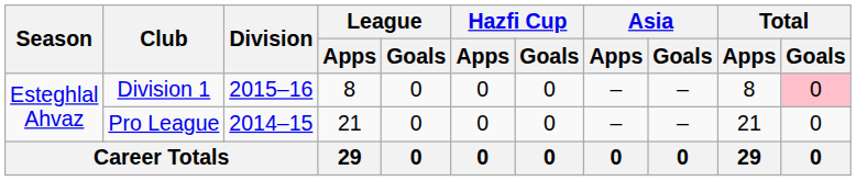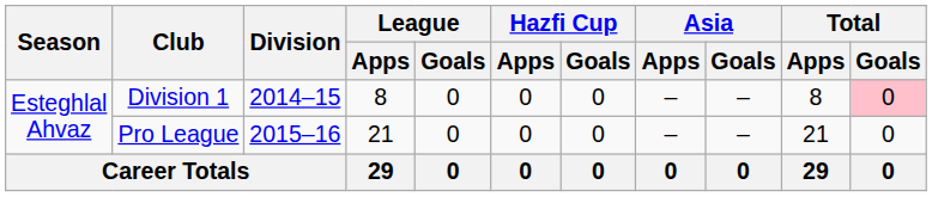 <table class="wikitable" style="text-align: center;">
 <tr>
 <th rowspan="2">Season</th>
 <th rowspan="2">Club</th>
 <th rowspan="2">Division</th>
 <th colspan="2">League</th>
 <th colspan="2"><a href='#'>Hazfi Cup</a></th>
 <th colspan="2"><a href='#'>Asia</a></th>
 <th colspan="2">Total</th>
 </tr>
 <tr>
 <th>Apps</th>
 <th>Goals</th>
 <th>Apps</th>
 <th>Goals</th>
 <th>Apps</th>
 <th>Goals</th>
 <th>Apps</th>
 <th>Goals</th>
 </tr>
 <tr>
 <td rowspan="2"><a href='#'>Esteghlal<br>Ahvaz</a></td>
 <td><a href='#'>Division 1</a></td>
-<td><a href='#'>2015–16</a></td>
+<td><a href='#'>2014–15</a></td>
 <td>8</td>
 <td>0</td>
 <td>0</td>
 <td>0</td>
 <td>–</td>
 <td>–</td>
 <td>8</td>
 <td style="background: pink;">0</td>
 </tr>
 <tr>
 <td><a href='#'>Pro League</a></td>
-<td><a href='#'>2014–15</a></td>
+<td><a href='#'>2015–16</a></td>
 <td>21</td>
 <td>0</td>
 <td>0</td>
 <td>0</td>
 <td>–</td>
 <td>–</td>
 <td>21</td>
 <td>0</td>
 </tr>
 <tr>
 <th colspan=3>Career Totals</th>
 <th>29</th>
 <th>0</th>
 <th>0</th>
 <th>0</th>
 <th>0</th>
 <th>0</th>
 <th>29</th>
 <th>0</th>
 </tr>
 </table>
